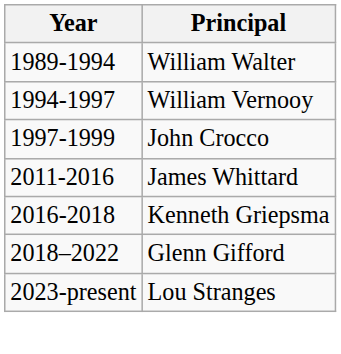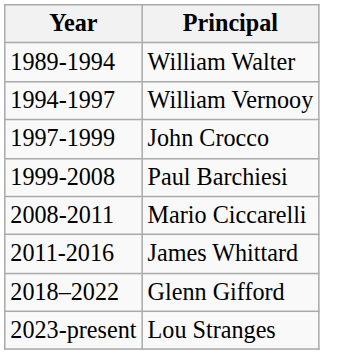 <table class="wikitable">
 <tr>
 <th>Year</th>
 <th>Principal</th>
 </tr>
 <tr>
 <td>1989-1994</td>
 <td>William Walter</td>
 </tr>
 <tr>
 <td>1994-1997</td>
 <td>William Vernooy</td>
 </tr>
 <tr>
 <td>1997-1999</td>
 <td>John Crocco</td>
 </tr>
 <tr>
+<td>1999-2008</td>
+<td>Paul Barchiesi</td>
+</tr>
+<tr>
+<td>2008-2011</td>
+<td>Mario Ciccarelli</td>
+</tr>
+<tr>
 <td>2011-2016</td>
 <td>James Whittard</td>
-</tr>
-<tr>
-<td>2016-2018</td>
-<td>Kenneth Griepsma</td>
 </tr>
 <tr>
 <td>2018–2022</td>
 <td>Glenn Gifford</td>
 </tr>
 <tr>
 <td>2023-present</td>
 <td>Lou Stranges</td>
 </tr>
 </table>
